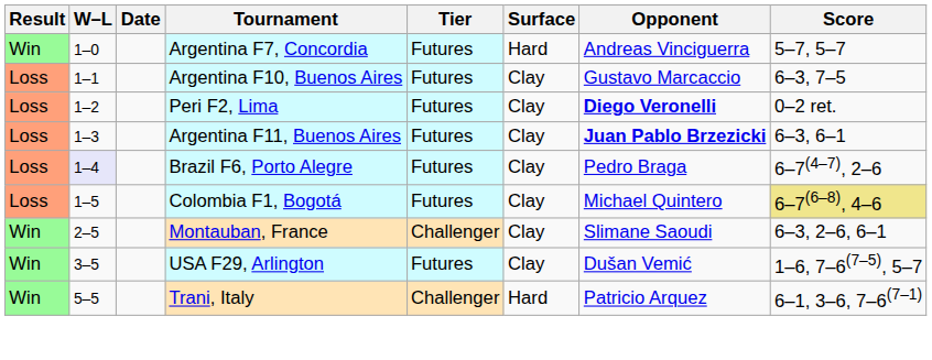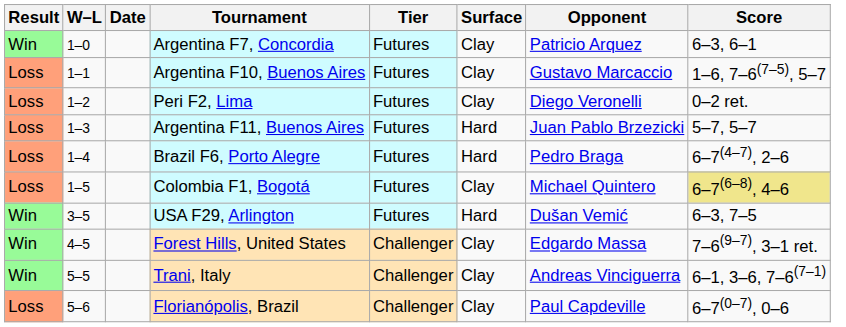 <table class="sortable wikitable">
 <tr>
 <th>Result</th>
 <th class="unsortable">W–L</th>
 <th>Date</th>
 <th>Tournament</th>
 <th>Tier</th>
 <th>Surface</th>
 <th>Opponent</th>
 <th class="unsortable">Score</th>
 </tr>
 <tr>
 <td bgcolor=98FB98>Win</td>
 <td><small>1–0</small></td>
 <td></td>
 <td style="background:#cffcff;">Argentina F7, <a href='#'>Concordia</a></td>
 <td style="background:#cffcff;">Futures</td>
-<td>Hard</td>
-<td> <a href='#'>Andreas Vinciguerra</a></td>
-<td>5–7, 5–7</td>
+<td>Clay</td>
+<td> <a href='#'>Patricio Arquez</a></td>
+<td>6–3, 6–1</td>
 </tr>
 <tr>
 <td bgcolor=FFA07A>Loss</td>
 <td><small>1–1</small></td>
 <td></td>
 <td style="background:#cffcff;">Argentina F10, <a href='#'>Buenos Aires</a></td>
 <td style="background:#cffcff;">Futures</td>
 <td>Clay</td>
 <td> <a href='#'>Gustavo Marcaccio</a></td>
-<td>6–3, 7–5</td>
+<td>1–6, 7–6<sup>(7–5)</sup>, 5–7</td>
 </tr>
 <tr>
 <td bgcolor=FFA07A>Loss</td>
 <td><small>1–2</small></td>
 <td></td>
 <td style="background:#cffcff;">Peri F2, <a href='#'>Lima</a></td>
 <td style="background:#cffcff;">Futures</td>
 <td>Clay</td>
-<td><strong> <a href='#'>Diego Veronelli</a></strong></td>
+<td> <a href='#'>Diego Veronelli</a></td>
 <td>0–2 ret.</td>
 </tr>
 <tr>
 <td bgcolor=FFA07A>Loss</td>
 <td><small>1–3</small></td>
 <td></td>
 <td style="background:#cffcff;">Argentina F11, <a href='#'>Buenos Aires</a></td>
 <td style="background:#cffcff;">Futures</td>
-<td>Clay</td>
-<td><strong> <a href='#'>Juan Pablo Brzezicki</a></strong></td>
-<td>6–3, 6–1</td>
+<td>Hard</td>
+<td> <a href='#'>Juan Pablo Brzezicki</a></td>
+<td>5–7, 5–7</td>
 </tr>
 <tr>
 <td bgcolor=FFA07A>Loss</td>
-<td style="background: lavender;"><small>1–4</small></td>
+<td><small>1–4</small></td>
 <td></td>
 <td style="background:#cffcff;">Brazil F6, <a href='#'>Porto Alegre</a></td>
 <td style="background:#cffcff;">Futures</td>
-<td>Clay</td>
+<td>Hard</td>
 <td> <a href='#'>Pedro Braga</a></td>
 <td>6–7<sup>(4–7)</sup>, 2–6</td>
 </tr>
 <tr>
 <td bgcolor=FFA07A>Loss</td>
 <td><small>1–5</small></td>
 <td></td>
 <td style="background:#cffcff;">Colombia F1, <a href='#'>Bogotá</a></td>
 <td style="background:#cffcff;">Futures</td>
 <td>Clay</td>
 <td> <a href='#'>Michael Quintero</a></td>
 <td style="background: khaki;">6–7<sup>(6–8)</sup>, 4–6</td>
 </tr>
 <tr>
 <td bgcolor=98FB98>Win</td>
-<td><small>2–5</small></td>
-<td></td>
-<td style="background:moccasin;"><a href='#'>Montauban</a>, France</td>
-<td style="background:moccasin;">Challenger</td>
-<td>Clay</td>
-<td> <a href='#'>Slimane Saoudi</a></td>
-<td>6–3, 2–6, 6–1</td>
-</tr>
-<tr>
-<td bgcolor=98FB98>Win</td>
 <td><small>3–5</small></td>
 <td></td>
 <td style="background:#cffcff;">USA F29, <a href='#'>Arlington</a></td>
 <td style="background:#cffcff;">Futures</td>
+<td>Hard</td>
+<td> <a href='#'>Dušan Vemić</a></td>
+<td>6–3, 7–5</td>
+</tr>
+<tr>
+<td bgcolor=98FB98>Win</td>
+<td><small>4–5</small></td>
+<td></td>
+<td style="background:moccasin;"><a href='#'>Forest Hills</a>, United States</td>
+<td style="background:moccasin;">Challenger</td>
 <td>Clay</td>
-<td> <a href='#'>Dušan Vemić</a></td>
-<td>1–6, 7–6<sup>(7–5)</sup>, 5–7</td>
+<td> <a href='#'>Edgardo Massa</a></td>
+<td>7–6<sup>(9–7)</sup>, 3–1 ret.</td>
 </tr>
 <tr>
 <td bgcolor=98FB98>Win</td>
 <td><small>5–5</small></td>
 <td></td>
 <td style="background:moccasin;"><a href='#'>Trani</a>, Italy</td>
 <td style="background:moccasin;">Challenger</td>
-<td>Hard</td>
-<td> <a href='#'>Patricio Arquez</a></td>
+<td>Clay</td>
+<td> <a href='#'>Andreas Vinciguerra</a></td>
 <td>6–1, 3–6, 7–6<sup>(7–1)</sup></td>
 </tr>
+<tr>
+<td bgcolor=FFA07A>Loss</td>
+<td><small>5–6</small></td>
+<td></td>
+<td style="background:moccasin;"><a href='#'>Florianópolis</a>, Brazil</td>
+<td style="background:moccasin;">Challenger</td>
+<td>Clay</td>
+<td> <a href='#'>Paul Capdeville</a></td>
+<td>6–7<sup>(0–7)</sup>, 0–6</td>
+</tr>
 </table>
